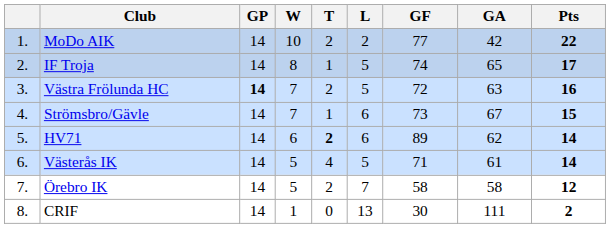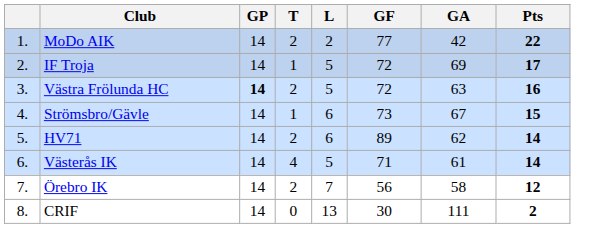 <table class="wikitable">
 <tr>
 <th width="30"></th>
 <th width="200">Club</th>
 <th width="30">GP</th>
-<th width="30">W</th>
 <th width="30">T</th>
 <th width="30">L</th>
 <th width="70">GF</th>
 <th width="70">GA</th>
 <th width="70">Pts</th>
 </tr>
 <tr bgcolor="#BCD2EE" align="center">
 <td>1.</td>
 <td align="left"><a href='#'>MoDo AIK</a></td>
 <td>14</td>
-<td>10</td>
 <td>2</td>
 <td>2</td>
 <td>77</td>
 <td>42</td>
 <td><strong>22</strong></td>
 </tr>
 <tr bgcolor="#BCD2EE" align="center">
 <td>2.</td>
 <td align="left"><a href='#'>IF Troja</a></td>
 <td>14</td>
-<td>8</td>
 <td>1</td>
 <td>5</td>
-<td>74</td>
-<td>65</td>
+<td>72</td>
+<td>69</td>
 <td><strong>17</strong></td>
 </tr>
 <tr bgcolor="#CAE1FF" align="center">
 <td>3.</td>
 <td align="left"><a href='#'>Västra Frölunda HC</a></td>
 <td><strong>14</strong></td>
-<td>7</td>
 <td>2</td>
 <td>5</td>
 <td>72</td>
 <td>63</td>
 <td><strong>16</strong></td>
 </tr>
 <tr bgcolor="#CAE1FF" align="center">
 <td>4.</td>
 <td align="left"><a href='#'>Strömsbro/Gävle</a></td>
 <td>14</td>
-<td>7</td>
 <td>1</td>
 <td>6</td>
 <td>73</td>
 <td>67</td>
 <td><strong>15</strong></td>
 </tr>
 <tr bgcolor="#CAE1FF" align="center">
 <td>5.</td>
 <td align="left"><a href='#'>HV71</a></td>
 <td>14</td>
-<td>6</td>
-<td><strong>2</strong></td>
+<td>2</td>
 <td>6</td>
 <td>89</td>
 <td>62</td>
 <td><strong>14</strong></td>
 </tr>
 <tr bgcolor="#CAE1FF" align="center">
 <td>6.</td>
 <td align="left"><a href='#'>Västerås IK</a></td>
 <td>14</td>
-<td>5</td>
 <td>4</td>
 <td>5</td>
 <td>71</td>
 <td>61</td>
 <td><strong>14</strong></td>
 </tr>
 <tr bgcolor="#FFFFFF" align="center">
 <td>7.</td>
 <td align="left"><a href='#'>Örebro IK</a></td>
 <td>14</td>
-<td>5</td>
 <td>2</td>
 <td>7</td>
-<td>58</td>
+<td>56</td>
 <td>58</td>
 <td><strong>12</strong></td>
 </tr>
 <tr bgcolor="#FFFFFF" align="center">
 <td>8.</td>
 <td align="left">CRIF</td>
 <td>14</td>
-<td>1</td>
 <td>0</td>
 <td>13</td>
 <td>30</td>
 <td>111</td>
 <td><strong>2</strong></td>
 </tr>
 </table>
